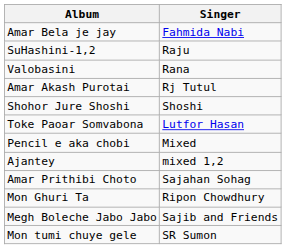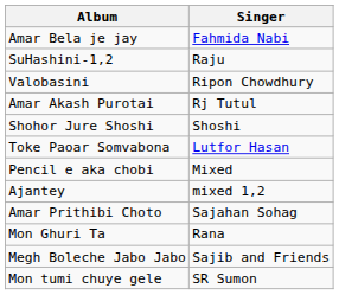 <table class="wikitable">
 <tr>
 <th>Album</th>
 <th>Singer</th>
 </tr>
 <tr>
 <td>Amar Bela je jay</td>
 <td><a href='#'>Fahmida Nabi</a></td>
 </tr>
 <tr>
 <td>SuHashini-1,2</td>
 <td>Raju</td>
 </tr>
 <tr>
 <td>Valobasini</td>
-<td>Rana</td>
+<td>Ripon Chowdhury</td>
 </tr>
 <tr>
 <td>Amar Akash Purotai</td>
 <td>Rj Tutul</td>
 </tr>
 <tr>
 <td>Shohor Jure Shoshi</td>
 <td>Shoshi</td>
 </tr>
 <tr>
 <td>Toke Paoar Somvabona</td>
 <td><a href='#'>Lutfor Hasan</a></td>
 </tr>
 <tr>
 <td>Pencil e aka chobi</td>
 <td>Mixed</td>
 </tr>
 <tr>
 <td>Ajantey</td>
 <td>mixed 1,2</td>
 </tr>
 <tr>
 <td>Amar Prithibi Choto</td>
 <td>Sajahan Sohag</td>
 </tr>
 <tr>
 <td>Mon Ghuri Ta</td>
-<td>Ripon Chowdhury</td>
+<td>Rana</td>
 </tr>
 <tr>
 <td>Megh Boleche Jabo Jabo</td>
 <td>Sajib and Friends</td>
 </tr>
 <tr>
 <td>Mon tumi chuye gele</td>
 <td>SR Sumon</td>
 </tr>
 </table>
